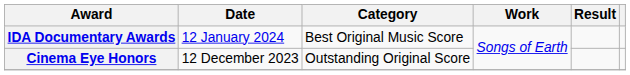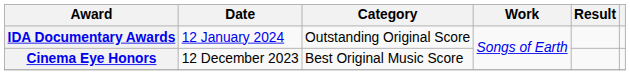 <table class="wikitable sortable plainrowheaders">
 <tr>
 <th>Award</th>
 <th>Date</th>
 <th>Category</th>
 <th>Work</th>
 <th>Result</th>
 <th></th>
 </tr>
 <tr>
 <th scope="row" rowspan="1"><a href='#'>IDA Documentary Awards</a></th>
 <td rowspan="1"><a href='#'>12 January 2024</a></td>
-<td>Best Original Music Score</td>
+<td>Outstanding Original Score</td>
 <td rowspan="2"><em><a href='#'>Songs of Earth</a></em></td>
 <td></td>
 <td align="center" rowspan="1"></td>
 </tr>
 <tr>
 <th scope="row" rowspan="1"><a href='#'>Cinema Eye Honors</a></th>
 <td rowspan="1">12 December 2023</td>
-<td>Outstanding Original Score</td>
+<td>Best Original Music Score</td>
 <td></td>
 <td style="text-align:center;" rowspan="1"></td>
 </tr>
 <tr>
 </tr>
 </table>
